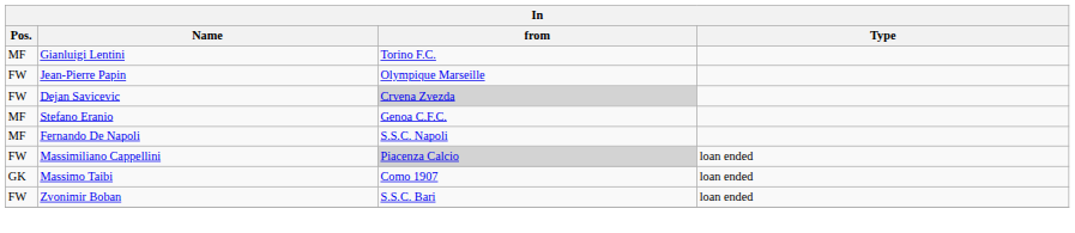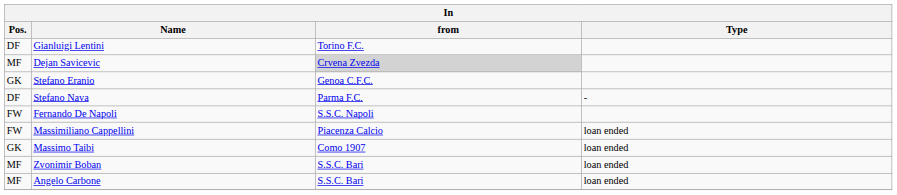 <table class="wikitable" style="font-size:90%;width:99%;">
 <tr>
 <th colspan="4">In</th>
 </tr>
 <tr>
 <th width=3%>Pos.</th>
 <th width=32%>Name</th>
 <th width=30%>from</th>
 <th width=35%>Type</th>
 </tr>
 <tr>
-<td>MF</td>
+<td>DF</td>
 <td><a href='#'>Gianluigi Lentini</a></td>
 <td><a href='#'>Torino F.C.</a></td>
 <td></td>
 </tr>
 <tr>
-<td>FW</td>
-<td><a href='#'>Jean-Pierre Papin</a></td>
-<td><a href='#'>Olympique Marseille</a></td>
-<td></td>
-</tr>
-<tr>
-<td>FW</td>
+<td>MF</td>
 <td><a href='#'>Dejan Savicevic</a></td>
 <td style="background: lightgrey;"><a href='#'>Crvena Zvezda</a></td>
 <td></td>
 </tr>
 <tr>
-<td>MF</td>
+<td>GK</td>
 <td><a href='#'>Stefano Eranio</a></td>
 <td><a href='#'>Genoa C.F.C.</a></td>
 <td></td>
 </tr>
 <tr>
-<td>MF</td>
+<td>DF</td>
+<td><a href='#'>Stefano Nava</a></td>
+<td><a href='#'>Parma F.C.</a></td>
+<td>-</td>
+</tr>
+<tr>
+<td>FW</td>
 <td><a href='#'>Fernando De Napoli</a></td>
 <td><a href='#'>S.S.C. Napoli</a></td>
 <td></td>
 </tr>
 <tr>
 <td>FW</td>
 <td><a href='#'>Massimiliano Cappellini</a></td>
-<td style="background: lightgrey;"><a href='#'>Piacenza Calcio</a></td>
+<td><a href='#'>Piacenza Calcio</a></td>
 <td>loan ended</td>
 </tr>
 <tr>
 <td>GK</td>
 <td><a href='#'>Massimo Taibi</a></td>
 <td><a href='#'>Como 1907</a></td>
 <td>loan ended</td>
 </tr>
 <tr>
-<td>FW</td>
+<td>MF</td>
 <td><a href='#'>Zvonimir Boban</a></td>
+<td><a href='#'>S.S.C. Bari</a></td>
+<td>loan ended</td>
+</tr>
+<tr>
+<td>MF</td>
+<td><a href='#'>Angelo Carbone</a></td>
 <td><a href='#'>S.S.C. Bari</a></td>
 <td>loan ended</td>
 </tr>
 <tr>
 </tr>
 </table>
